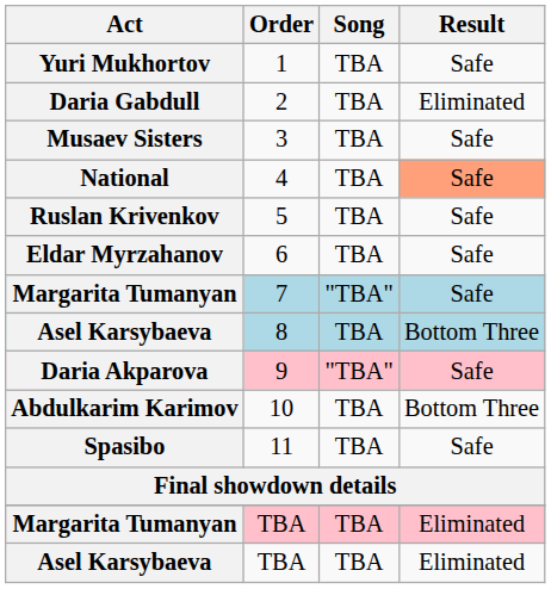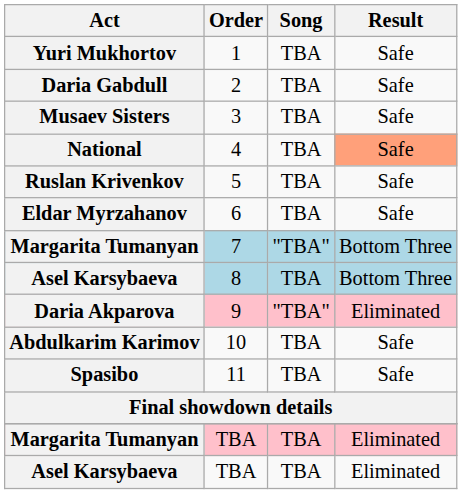 <table class="wikitable plainrowheaders" style="text-align:center;">
 <tr>
 <th scope="col">Act</th>
 <th scope="col">Order</th>
 <th scope="col">Song</th>
 <th scope="col">Result</th>
 </tr>
 <tr align=center align=center>
 <th scope="row">Yuri Mukhortov</th>
 <td align="center">1</td>
 <td>TBA</td>
 <td>Safe</td>
 </tr>
 <tr align=center>
 <th scope="row">Daria Gabdull</th>
 <td align="center">2</td>
 <td>TBA</td>
-<td>Eliminated</td>
+<td>Safe</td>
 </tr>
 <tr align=center>
 <th scope="row">Musaev Sisters</th>
 <td align="center">3</td>
 <td>TBA</td>
 <td>Safe</td>
 </tr>
 <tr>
 <th scope="row">National</th>
 <td align="center">4</td>
 <td>TBA</td>
 <td style="background: lightsalmon;">Safe</td>
 </tr>
 <tr align=center>
 <th scope="row">Ruslan Krivenkov</th>
 <td align="center">5</td>
 <td>TBA</td>
 <td>Safe</td>
 </tr>
 <tr align=center>
 <th scope="row">Eldar Myrzahanov</th>
 <td align="center">6</td>
 <td>TBA</td>
 <td>Safe</td>
 </tr>
 <tr align=center align=center bgcolor="lightblue">
 <th scope="row">Margarita Tumanyan</th>
 <td align="center">7</td>
 <td>"TBA"</td>
-<td>Safe</td>
+<td>Bottom Three</td>
 </tr>
 <tr align=center align=center bgcolor="lightblue">
 <th scope="row">Asel Karsybaeva</th>
 <td align="center">8</td>
 <td>TBA</td>
 <td>Bottom Three</td>
 </tr>
 <tr align=center bgcolor="pink">
 <th scope="row">Daria Akparova</th>
 <td align="center">9</td>
 <td>"TBA"</td>
-<td>Safe</td>
+<td>Eliminated</td>
 </tr>
 <tr>
 <th scope="row">Abdulkarim Karimov</th>
 <td align="center">10</td>
 <td>TBA</td>
-<td>Bottom Three</td>
+<td>Safe</td>
 </tr>
 <tr align=center>
 <th scope="row">Spasibo</th>
 <td align="center">11</td>
 <td>TBA</td>
 <td>Safe</td>
 </tr>
 <tr>
 <th colspan="4">Final showdown details</th>
 </tr>
 <tr>
 </tr>
 <tr align=center bgcolor="pink">
 <th scope="row">Margarita Tumanyan</th>
 <td align="center">TBA</td>
 <td>TBA</td>
 <td>Eliminated</td>
 </tr>
 <tr align=center>
 <th scope="row">Asel Karsybaeva</th>
 <td align="center">TBA</td>
 <td>TBA</td>
 <td>Eliminated</td>
 </tr>
 </table>
